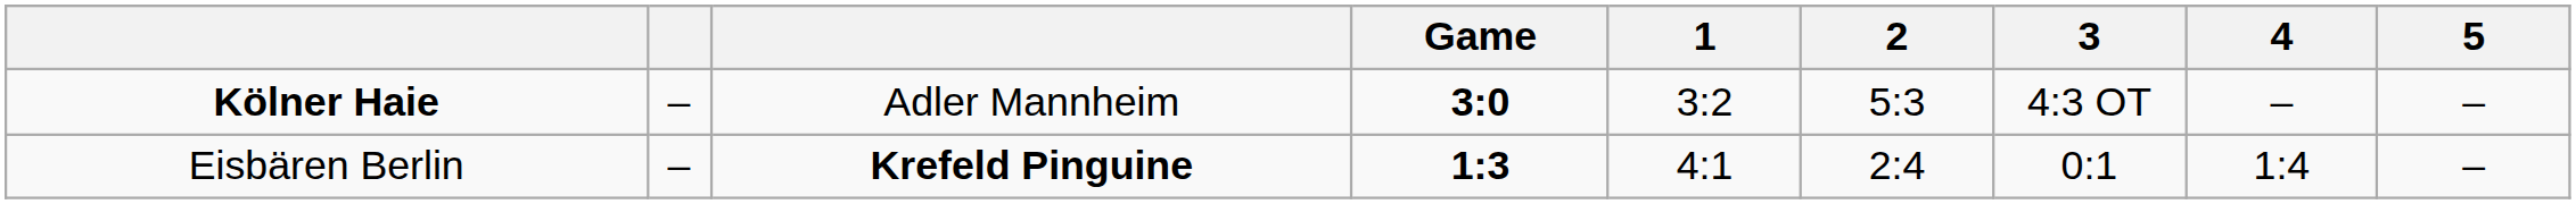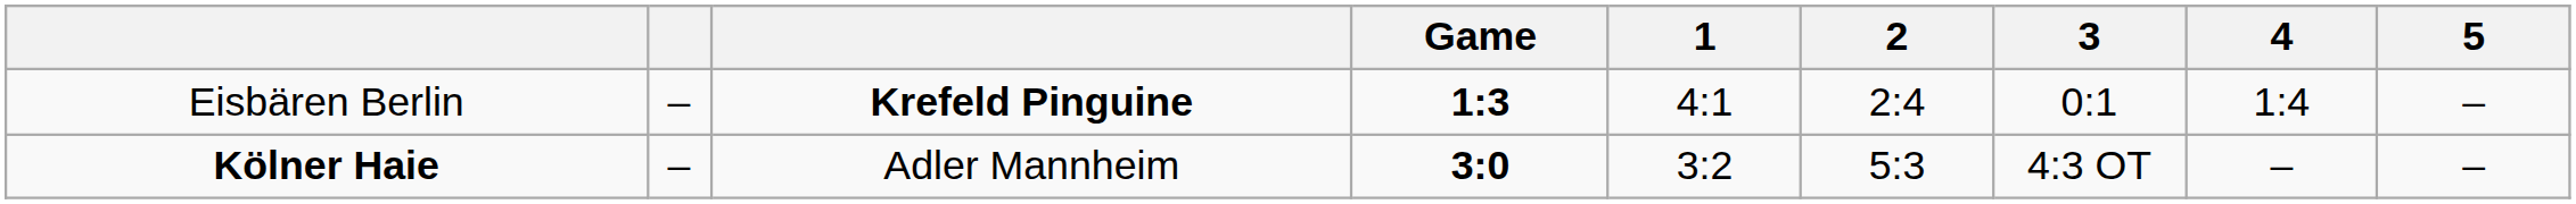 <table class="wikitable" width="80%">
 <tr style="background-color:#c0c0c0;">
 <th style="width:25%;"></th>
 <th style="width:2.5%;"></th>
 <th style="width:25%;"></th>
 <th style="width:10%;">Game</th>
 <th style="width:7.5%;">1</th>
 <th style="width:7.5%;">2</th>
 <th style="width:7.5%;">3</th>
 <th style="width:7.5%;">4</th>
 <th style="width:7.5%;">5</th>
 </tr>
 <tr align="center">
+<td>Eisbären Berlin</td>
+<td>–</td>
+<td><strong>Krefeld Pinguine</strong></td>
+<td><strong>1:3</strong></td>
+<td>4:1</td>
+<td>2:4</td>
+<td>0:1</td>
+<td>1:4</td>
+<td>–</td>
+</tr>
+<tr align="center">
 <td><strong>Kölner Haie</strong></td>
 <td>–</td>
 <td>Adler Mannheim</td>
 <td><strong>3:0</strong></td>
 <td>3:2</td>
 <td>5:3</td>
 <td>4:3 OT</td>
 <td>–</td>
 <td>–</td>
 </tr>
-<tr align="center">
-<td>Eisbären Berlin</td>
-<td>–</td>
-<td><strong>Krefeld Pinguine</strong></td>
-<td><strong>1:3</strong></td>
-<td>4:1</td>
-<td>2:4</td>
-<td>0:1</td>
-<td>1:4</td>
-<td>–</td>
-</tr>
 </table>
